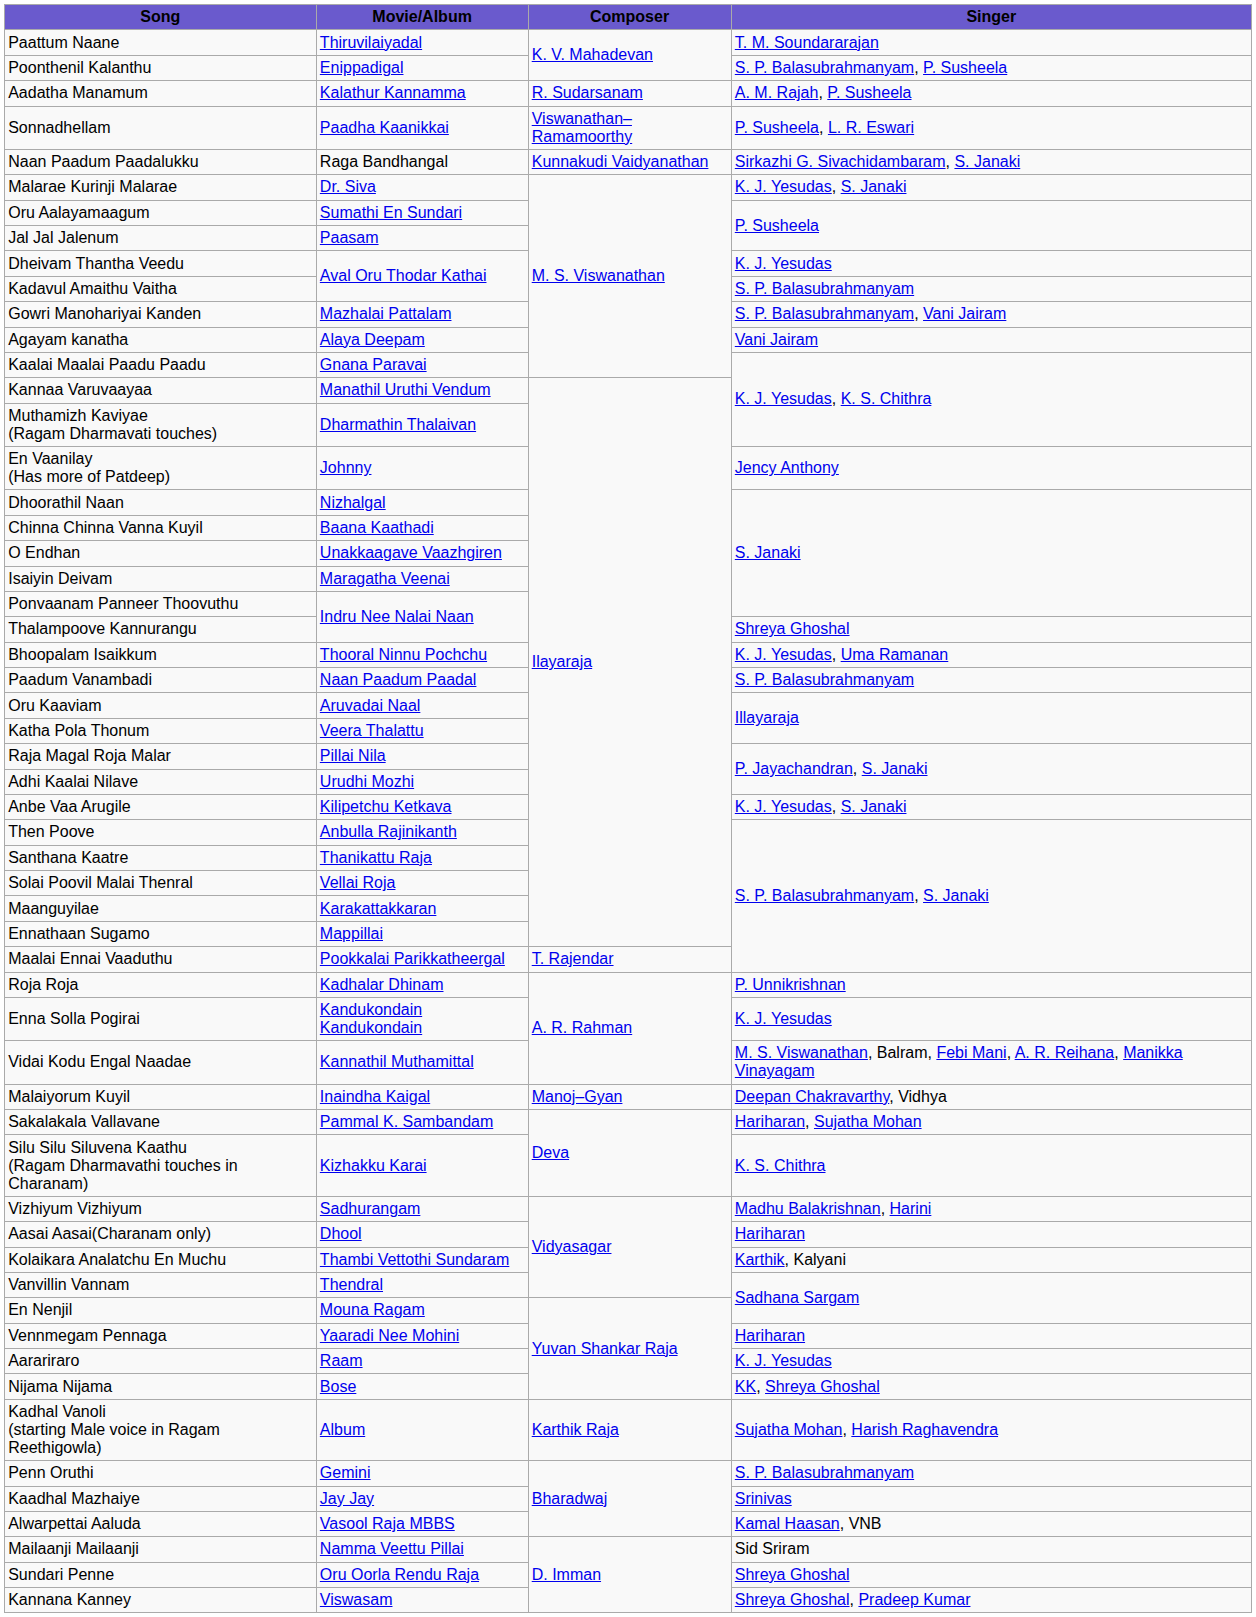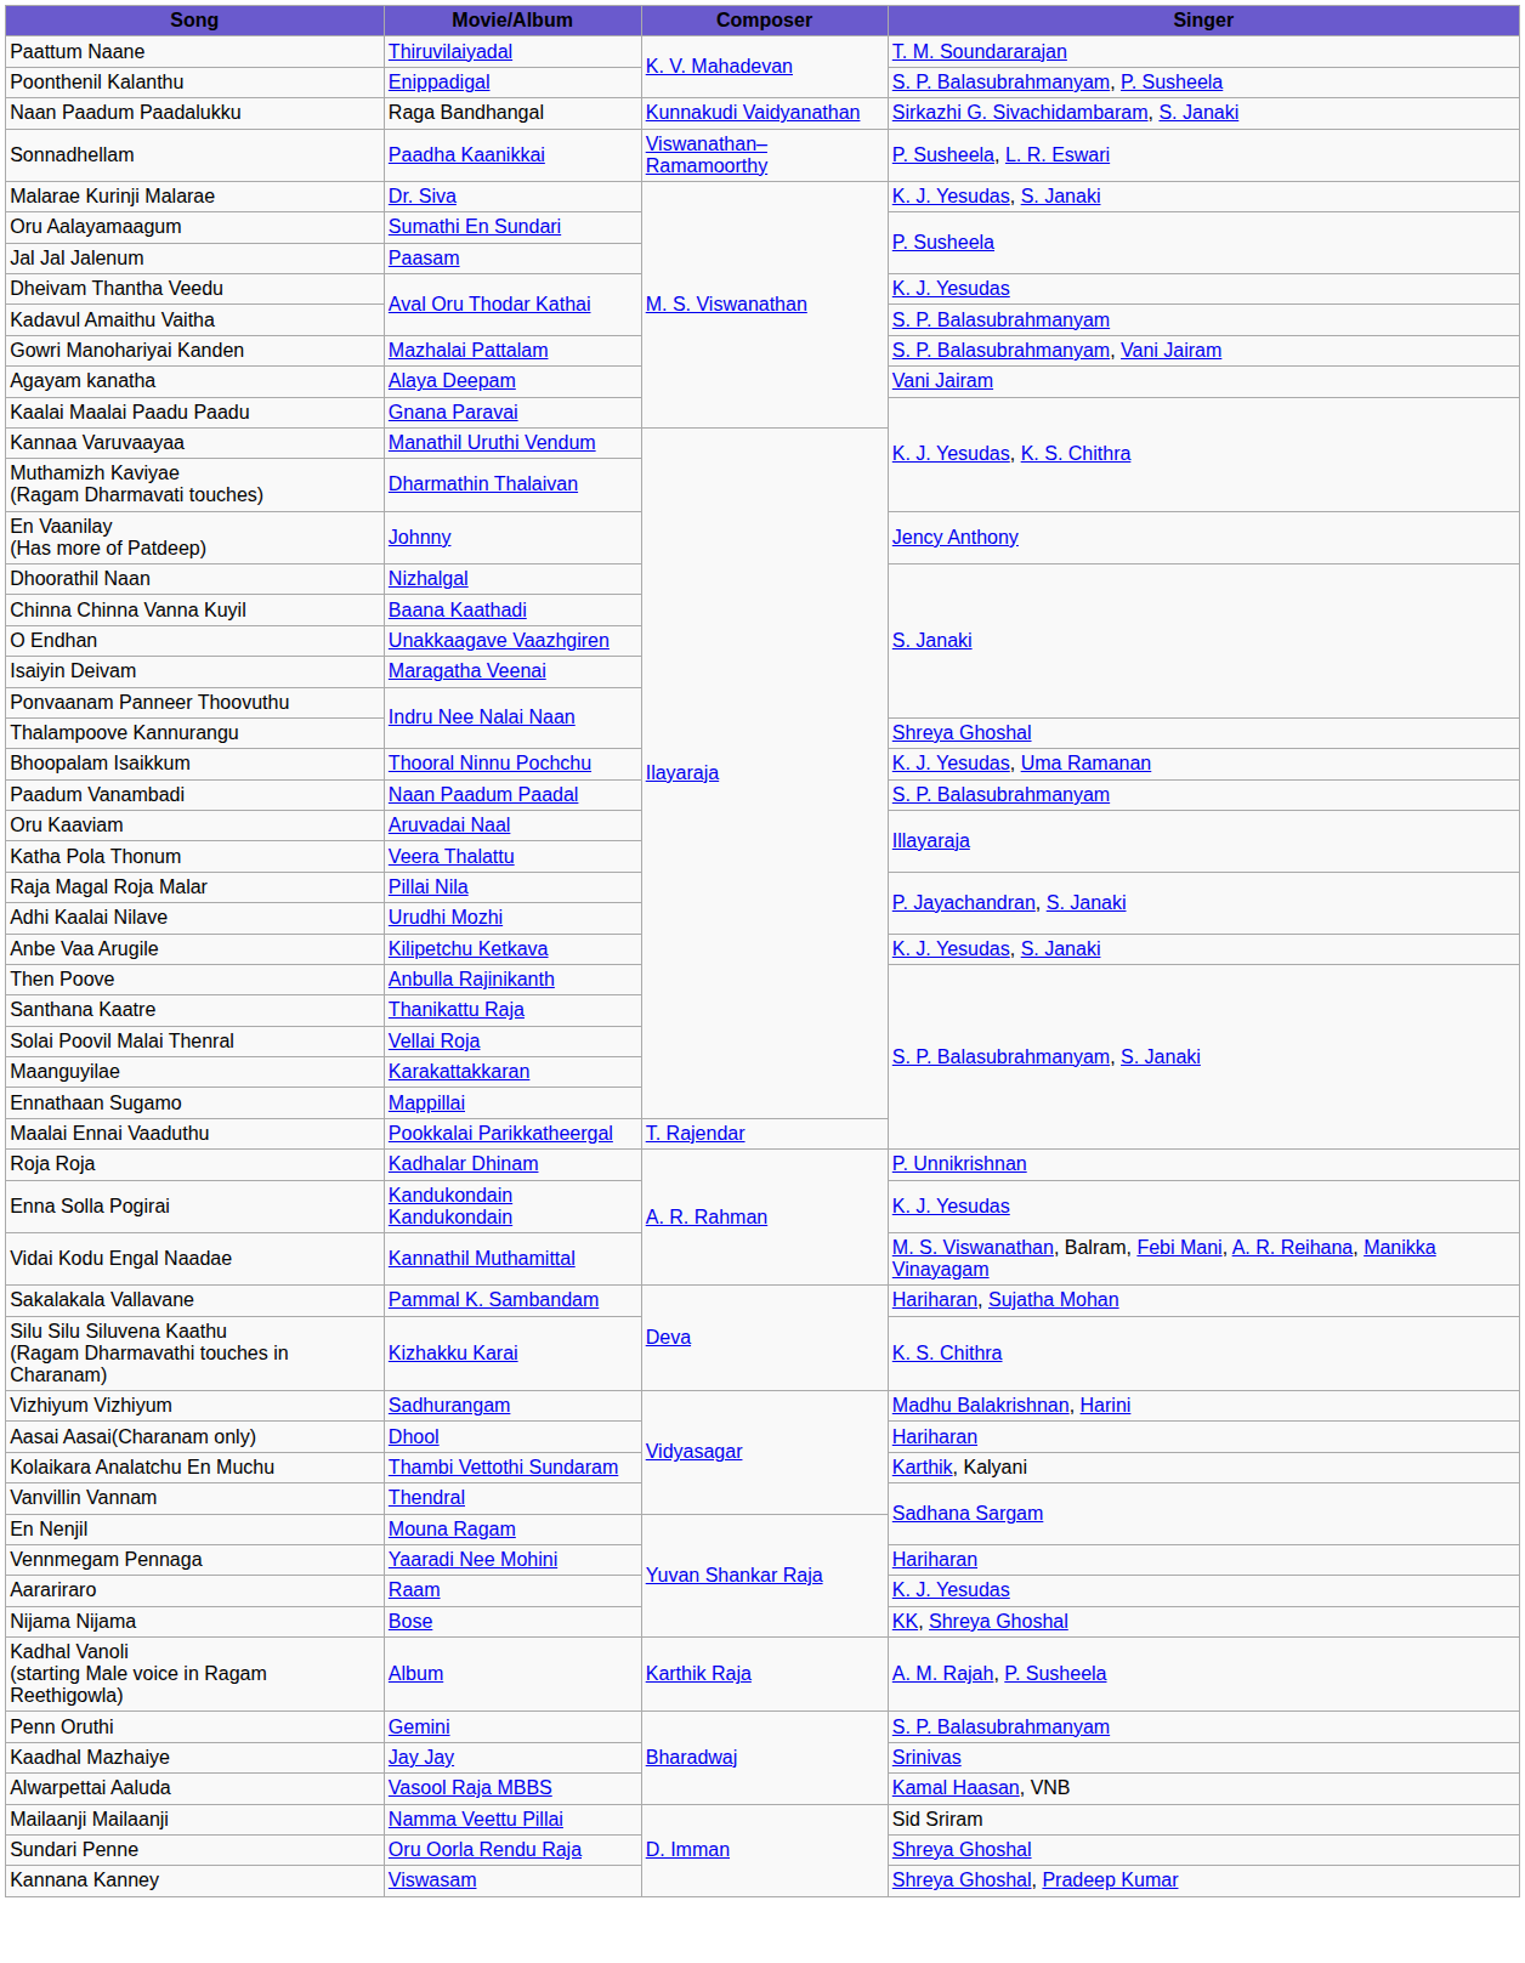 <table class="wikitable">
 <tr>
 <th style="background:#6A5ACD">Song</th>
 <th style="background:#6A5ACD">Movie/Album</th>
 <th style="background:#6A5ACD">Composer</th>
 <th style="background:#6A5ACD">Singer</th>
 </tr>
 <tr>
 <td>Paattum Naane</td>
 <td><a href='#'>Thiruvilaiyadal</a></td>
 <td rowspan="2"><a href='#'>K. V. Mahadevan</a></td>
 <td><a href='#'>T. M. Soundararajan</a></td>
 </tr>
 <tr>
 <td>Poonthenil Kalanthu</td>
 <td><a href='#'>Enippadigal</a></td>
 <td><a href='#'>S. P. Balasubrahmanyam</a>, <a href='#'>P. Susheela</a></td>
 </tr>
 <tr>
-<td>Aadatha Manamum</td>
-<td><a href='#'>Kalathur Kannamma</a></td>
-<td><a href='#'>R. Sudarsanam</a></td>
-<td><a href='#'>A. M. Rajah</a>, <a href='#'>P. Susheela</a></td>
+<td>Naan Paadum Paadalukku</td>
+<td>Raga Bandhangal</td>
+<td><a href='#'>Kunnakudi Vaidyanathan</a></td>
+<td><a href='#'>Sirkazhi G. Sivachidambaram</a>, <a href='#'>S. Janaki</a></td>
 </tr>
 <tr>
 <td>Sonnadhellam</td>
 <td><a href='#'>Paadha Kaanikkai</a></td>
 <td><a href='#'>Viswanathan–Ramamoorthy</a></td>
 <td><a href='#'>P. Susheela</a>, <a href='#'>L. R. Eswari</a></td>
-</tr>
-<tr>
-<td>Naan Paadum Paadalukku</td>
-<td>Raga Bandhangal</td>
-<td><a href='#'>Kunnakudi Vaidyanathan</a></td>
-<td><a href='#'>Sirkazhi G. Sivachidambaram</a>, <a href='#'>S. Janaki</a></td>
 </tr>
 <tr>
 <td>Malarae Kurinji Malarae</td>
 <td><a href='#'>Dr. Siva</a></td>
 <td rowspan="8"><a href='#'>M. S. Viswanathan</a></td>
 <td><a href='#'>K. J. Yesudas</a>, <a href='#'>S. Janaki</a></td>
 </tr>
 <tr>
 <td>Oru Aalayamaagum</td>
 <td><a href='#'>Sumathi En Sundari</a></td>
 <td rowspan="2"><a href='#'>P. Susheela</a></td>
 </tr>
 <tr>
 <td>Jal Jal Jalenum</td>
 <td><a href='#'>Paasam</a></td>
 </tr>
 <tr>
 <td>Dheivam Thantha Veedu</td>
 <td rowspan="2"><a href='#'>Aval Oru Thodar Kathai</a></td>
 <td><a href='#'>K. J. Yesudas</a></td>
 </tr>
 <tr>
 <td>Kadavul Amaithu Vaitha</td>
 <td><a href='#'>S. P. Balasubrahmanyam</a></td>
 </tr>
 <tr>
 <td>Gowri Manohariyai Kanden</td>
 <td><a href='#'>Mazhalai Pattalam</a></td>
 <td><a href='#'>S. P. Balasubrahmanyam</a>, <a href='#'>Vani Jairam</a></td>
 </tr>
 <tr>
 <td>Agayam kanatha</td>
 <td><a href='#'>Alaya Deepam</a></td>
 <td><a href='#'>Vani Jairam</a></td>
 </tr>
 <tr>
 <td>Kaalai Maalai Paadu Paadu</td>
 <td><a href='#'>Gnana Paravai</a></td>
 <td rowspan="3"><a href='#'>K. J. Yesudas</a>, <a href='#'>K. S. Chithra</a></td>
 </tr>
 <tr>
 <td>Kannaa Varuvaayaa</td>
 <td><a href='#'>Manathil Uruthi Vendum</a></td>
 <td rowspan="21"><a href='#'>Ilayaraja</a></td>
 </tr>
 <tr>
 <td>Muthamizh Kaviyae<br>(Ragam Dharmavati touches)</td>
 <td><a href='#'>Dharmathin Thalaivan</a></td>
 </tr>
 <tr>
 <td>En Vaanilay<br>(Has more of Patdeep)</td>
 <td><a href='#'>Johnny</a></td>
 <td><a href='#'>Jency Anthony</a></td>
 </tr>
 <tr>
 <td>Dhoorathil Naan</td>
 <td><a href='#'>Nizhalgal</a></td>
 <td rowspan="5"><a href='#'>S. Janaki</a></td>
 </tr>
 <tr>
 <td>Chinna Chinna Vanna Kuyil</td>
 <td><a href='#'>Baana Kaathadi</a></td>
 </tr>
 <tr>
 <td>O Endhan</td>
 <td><a href='#'>Unakkaagave Vaazhgiren</a></td>
 </tr>
 <tr>
 <td>Isaiyin Deivam</td>
 <td><a href='#'>Maragatha Veenai</a></td>
 </tr>
 <tr>
 <td>Ponvaanam Panneer Thoovuthu</td>
 <td rowspan=2><a href='#'>Indru Nee Nalai Naan</a></td>
 </tr>
 <tr>
 <td>Thalampoove Kannurangu</td>
 <td><a href='#'>Shreya Ghoshal</a></td>
 </tr>
 <tr>
 <td>Bhoopalam Isaikkum</td>
 <td><a href='#'>Thooral Ninnu Pochchu</a></td>
 <td><a href='#'>K. J. Yesudas</a>, <a href='#'>Uma Ramanan</a></td>
 </tr>
 <tr>
 <td>Paadum Vanambadi</td>
 <td><a href='#'>Naan Paadum Paadal</a></td>
 <td><a href='#'>S. P. Balasubrahmanyam</a></td>
 </tr>
 <tr>
 <td>Oru Kaaviam</td>
 <td><a href='#'>Aruvadai Naal</a></td>
 <td rowspan=2><a href='#'>Illayaraja</a></td>
 </tr>
 <tr>
 <td>Katha Pola Thonum</td>
 <td><a href='#'>Veera Thalattu</a></td>
 </tr>
 <tr>
 <td>Raja Magal Roja Malar</td>
 <td><a href='#'>Pillai Nila</a></td>
 <td rowspan=2><a href='#'>P. Jayachandran</a>, <a href='#'>S. Janaki</a></td>
 </tr>
 <tr>
 <td>Adhi Kaalai Nilave</td>
 <td><a href='#'>Urudhi Mozhi</a></td>
 </tr>
 <tr>
 <td>Anbe Vaa Arugile</td>
 <td><a href='#'>Kilipetchu Ketkava</a></td>
 <td><a href='#'>K. J. Yesudas</a>, <a href='#'>S. Janaki</a></td>
 </tr>
 <tr>
 <td>Then Poove</td>
 <td><a href='#'>Anbulla Rajinikanth</a></td>
 <td rowspan="6"><a href='#'>S. P. Balasubrahmanyam</a>, <a href='#'>S. Janaki</a></td>
 </tr>
 <tr>
 <td>Santhana Kaatre</td>
 <td><a href='#'>Thanikattu Raja</a></td>
 </tr>
 <tr>
 <td>Solai Poovil Malai Thenral</td>
 <td><a href='#'>Vellai Roja</a></td>
 </tr>
 <tr>
 <td>Maanguyilae</td>
 <td><a href='#'>Karakattakkaran</a></td>
 </tr>
 <tr>
 <td>Ennathaan Sugamo</td>
 <td><a href='#'>Mappillai</a></td>
 </tr>
 <tr>
 <td>Maalai Ennai Vaaduthu</td>
 <td><a href='#'>Pookkalai Parikkatheergal</a></td>
 <td><a href='#'>T. Rajendar</a></td>
 </tr>
 <tr>
 <td>Roja Roja</td>
 <td><a href='#'>Kadhalar Dhinam</a></td>
 <td rowspan="3"><a href='#'>A. R. Rahman</a></td>
 <td><a href='#'>P. Unnikrishnan</a></td>
 </tr>
 <tr>
 <td>Enna Solla Pogirai</td>
 <td><a href='#'>Kandukondain Kandukondain</a></td>
 <td><a href='#'>K. J. Yesudas</a></td>
 </tr>
 <tr>
 <td>Vidai Kodu Engal Naadae</td>
 <td><a href='#'>Kannathil Muthamittal</a></td>
 <td><a href='#'>M. S. Viswanathan</a>, Balram, <a href='#'>Febi Mani</a>, <a href='#'>A. R. Reihana</a>, <a href='#'>Manikka Vinayagam</a></td>
 </tr>
 <tr>
-<td>Malaiyorum Kuyil</td>
-<td><a href='#'>Inaindha Kaigal</a></td>
-<td><a href='#'>Manoj–Gyan</a></td>
-<td><a href='#'>Deepan Chakravarthy</a>, Vidhya</td>
-</tr>
-<tr>
 <td>Sakalakala Vallavane</td>
 <td><a href='#'>Pammal K. Sambandam</a></td>
 <td rowspan=2><a href='#'>Deva</a></td>
 <td><a href='#'>Hariharan</a>, <a href='#'>Sujatha Mohan</a></td>
 </tr>
 <tr>
 <td>Silu Silu Siluvena Kaathu<br>(Ragam Dharmavathi touches in Charanam)</td>
 <td><a href='#'>Kizhakku Karai</a></td>
 <td><a href='#'>K. S. Chithra</a></td>
 </tr>
 <tr>
 <td>Vizhiyum Vizhiyum</td>
 <td><a href='#'>Sadhurangam</a></td>
 <td rowspan="4"><a href='#'>Vidyasagar</a></td>
 <td><a href='#'>Madhu Balakrishnan</a>, <a href='#'>Harini</a></td>
 </tr>
 <tr>
 <td>Aasai Aasai(Charanam only)</td>
 <td><a href='#'>Dhool</a></td>
 <td><a href='#'>Hariharan</a></td>
 </tr>
 <tr>
 <td>Kolaikara Analatchu En Muchu</td>
 <td><a href='#'>Thambi Vettothi Sundaram</a></td>
 <td><a href='#'>Karthik</a>, Kalyani</td>
 </tr>
 <tr>
 <td>Vanvillin Vannam</td>
 <td><a href='#'>Thendral</a></td>
 <td rowspan=2><a href='#'>Sadhana Sargam</a></td>
 </tr>
 <tr>
 <td>En Nenjil</td>
 <td><a href='#'>Mouna Ragam</a></td>
 <td rowspan=4><a href='#'>Yuvan Shankar Raja</a></td>
 </tr>
 <tr>
 <td>Vennmegam Pennaga</td>
 <td><a href='#'>Yaaradi Nee Mohini</a></td>
 <td><a href='#'>Hariharan</a></td>
 </tr>
 <tr>
 <td>Aarariraro</td>
 <td><a href='#'>Raam</a></td>
 <td><a href='#'>K. J. Yesudas</a></td>
 </tr>
 <tr>
 <td>Nijama Nijama</td>
 <td><a href='#'>Bose</a></td>
 <td><a href='#'>KK</a>, <a href='#'>Shreya Ghoshal</a></td>
 </tr>
 <tr>
 <td>Kadhal Vanoli<br>(starting Male voice in Ragam Reethigowla)</td>
 <td><a href='#'>Album</a></td>
 <td><a href='#'>Karthik Raja</a></td>
-<td><a href='#'>Sujatha Mohan</a>, <a href='#'>Harish Raghavendra</a></td>
+<td><a href='#'>A. M. Rajah</a>, <a href='#'>P. Susheela</a></td>
 </tr>
 <tr>
 <td>Penn Oruthi</td>
 <td><a href='#'>Gemini</a></td>
 <td rowspan="3"><a href='#'>Bharadwaj</a></td>
 <td><a href='#'>S. P. Balasubrahmanyam</a></td>
 </tr>
 <tr>
 <td>Kaadhal Mazhaiye</td>
 <td><a href='#'>Jay Jay</a></td>
 <td><a href='#'>Srinivas</a></td>
 </tr>
 <tr>
 <td>Alwarpettai Aaluda</td>
 <td><a href='#'>Vasool Raja MBBS</a></td>
 <td><a href='#'>Kamal Haasan</a>, VNB</td>
 </tr>
 <tr>
 <td>Mailaanji Mailaanji</td>
 <td><a href='#'>Namma Veettu Pillai</a></td>
 <td rowspan=3><a href='#'>D. Imman</a></td>
 <td>Sid Sriram</td>
 </tr>
 <tr>
 <td>Sundari Penne</td>
 <td><a href='#'>Oru Oorla Rendu Raja</a></td>
 <td><a href='#'>Shreya Ghoshal</a></td>
 </tr>
 <tr>
 <td>Kannana Kanney</td>
 <td><a href='#'>Viswasam</a></td>
 <td><a href='#'>Shreya Ghoshal</a>, <a href='#'>Pradeep Kumar</a></td>
 </tr>
 </table>
